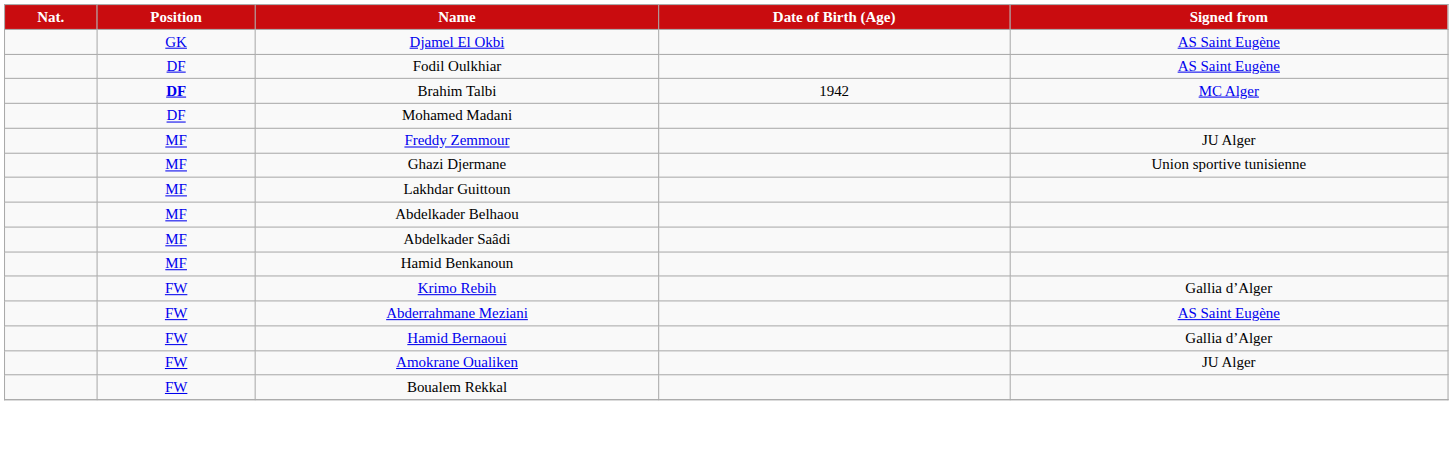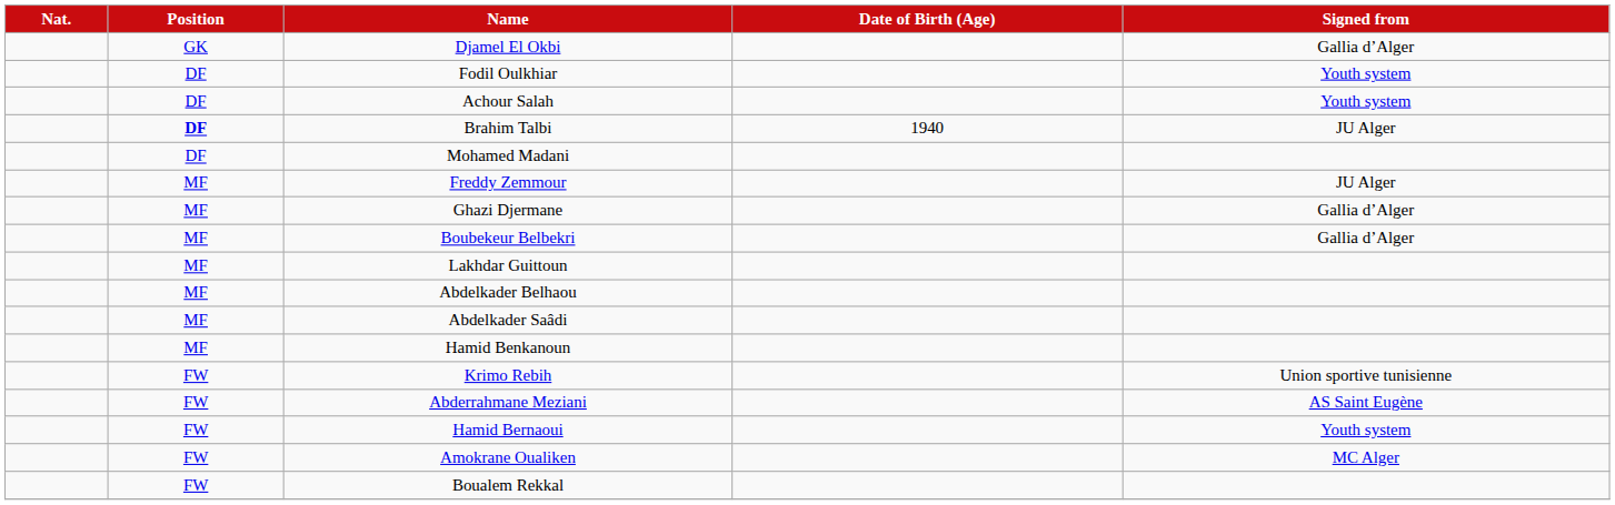 <table class="wikitable" style="text-align:center; font-size:90%; width:70%">
 <tr>
 <th style="background:#c90c0f; color:white; text-align:center;">Nat.</th>
 <th style="background:#c90c0f; color:white; text-align:center;">Position</th>
 <th style="background:#c90c0f; color:white; text-align:center;">Name</th>
 <th style="background:#c90c0f; color:white; text-align:center;">Date of Birth (Age)</th>
 <th style="background:#c90c0f; color:white; text-align:center;">Signed from</th>
 </tr>
 <tr>
 <td></td>
 <td><a href='#'>GK</a></td>
 <td><a href='#'>Djamel El Okbi</a></td>
 <td></td>
-<td> <a href='#'>AS Saint Eugène</a></td>
+<td> Gallia d’Alger</td>
 </tr>
 <tr>
 <td></td>
 <td><a href='#'>DF</a></td>
 <td>Fodil Oulkhiar</td>
 <td></td>
-<td> <a href='#'>AS Saint Eugène</a></td>
+<td><a href='#'>Youth system</a></td>
+</tr>
+<tr>
+<td></td>
+<td><a href='#'>DF</a></td>
+<td>Achour Salah</td>
+<td></td>
+<td><a href='#'>Youth system</a></td>
 </tr>
 <tr>
 <td></td>
 <td><strong><a href='#'>DF</a></strong></td>
 <td>Brahim Talbi</td>
-<td>1942</td>
-<td> <a href='#'>MC Alger</a></td>
+<td>1940</td>
+<td> JU Alger</td>
 </tr>
 <tr>
 <td></td>
 <td><a href='#'>DF</a></td>
 <td>Mohamed Madani</td>
 <td></td>
 <td></td>
 </tr>
 <tr>
 <td></td>
 <td><a href='#'>MF</a></td>
 <td><a href='#'>Freddy Zemmour</a></td>
 <td></td>
 <td> JU Alger</td>
 </tr>
 <tr>
 <td></td>
 <td><a href='#'>MF</a></td>
 <td>Ghazi Djermane</td>
 <td></td>
-<td> Union sportive tunisienne</td>
+<td> Gallia d’Alger</td>
+</tr>
+<tr>
+<td></td>
+<td><a href='#'>MF</a></td>
+<td><a href='#'>Boubekeur Belbekri</a></td>
+<td></td>
+<td> Gallia d’Alger</td>
 </tr>
 <tr>
 <td></td>
 <td><a href='#'>MF</a></td>
 <td>Lakhdar Guittoun</td>
 <td></td>
 <td></td>
 </tr>
 <tr>
 <td></td>
 <td><a href='#'>MF</a></td>
 <td>Abdelkader Belhaou</td>
 <td></td>
 <td></td>
 </tr>
 <tr>
 <td></td>
 <td><a href='#'>MF</a></td>
 <td>Abdelkader Saâdi</td>
 <td></td>
 <td></td>
 </tr>
 <tr>
 <td></td>
 <td><a href='#'>MF</a></td>
 <td>Hamid Benkanoun</td>
 <td></td>
 <td></td>
 </tr>
 <tr>
 <td></td>
 <td><a href='#'>FW</a></td>
 <td><a href='#'>Krimo Rebih</a></td>
 <td></td>
-<td> Gallia d’Alger</td>
+<td> Union sportive tunisienne</td>
 </tr>
 <tr>
 <td></td>
 <td><a href='#'>FW</a></td>
 <td><a href='#'>Abderrahmane Meziani</a></td>
 <td></td>
 <td> <a href='#'>AS Saint Eugène</a></td>
 </tr>
 <tr>
 <td></td>
 <td><a href='#'>FW</a></td>
 <td><a href='#'>Hamid Bernaoui</a></td>
 <td></td>
-<td> Gallia d’Alger</td>
+<td><a href='#'>Youth system</a></td>
 </tr>
 <tr>
 <td></td>
 <td><a href='#'>FW</a></td>
 <td><a href='#'>Amokrane Oualiken</a></td>
 <td></td>
-<td> JU Alger</td>
+<td> <a href='#'>MC Alger</a></td>
 </tr>
 <tr>
 <td></td>
 <td><a href='#'>FW</a></td>
 <td>Boualem Rekkal</td>
 <td></td>
 <td></td>
 </tr>
 <tr>
 </tr>
 </table>
